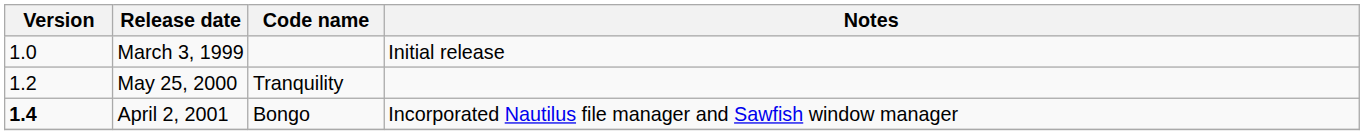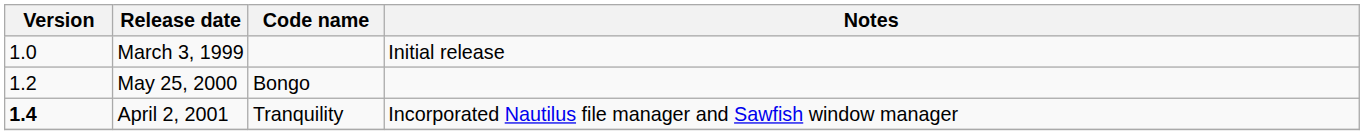 <table class="wikitable sortable" style="font-size:95%;">
 <tr>
 <th style="width:8%">Version</th>
 <th style="width:10%">Release date</th>
 <th style="width:10%">Code name</th>
 <th style="width:82%;">Notes</th>
 </tr>
 <tr>
 <td>1.0</td>
 <td>March 3, 1999</td>
 <td></td>
 <td>Initial release</td>
 </tr>
 <tr>
 <td>1.2</td>
 <td>May 25, 2000</td>
-<td>Tranquility</td>
+<td>Bongo</td>
 <td></td>
 </tr>
 <tr>
 <td><strong>1.4</strong></td>
 <td>April 2, 2001</td>
-<td>Bongo</td>
+<td>Tranquility</td>
 <td>Incorporated <a href='#'>Nautilus</a> file manager and <a href='#'>Sawfish</a> window manager</td>
 </tr>
 <tr>
 </tr>
 </table>
